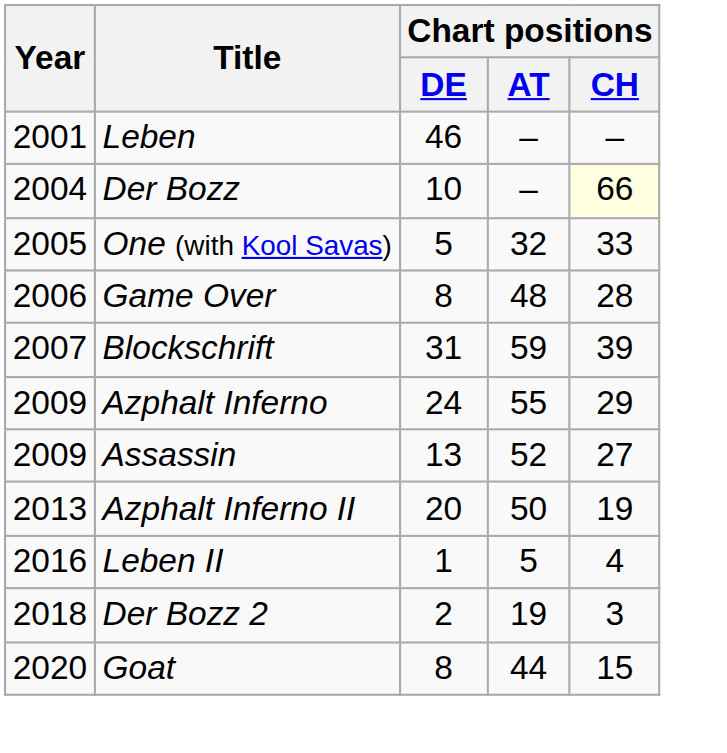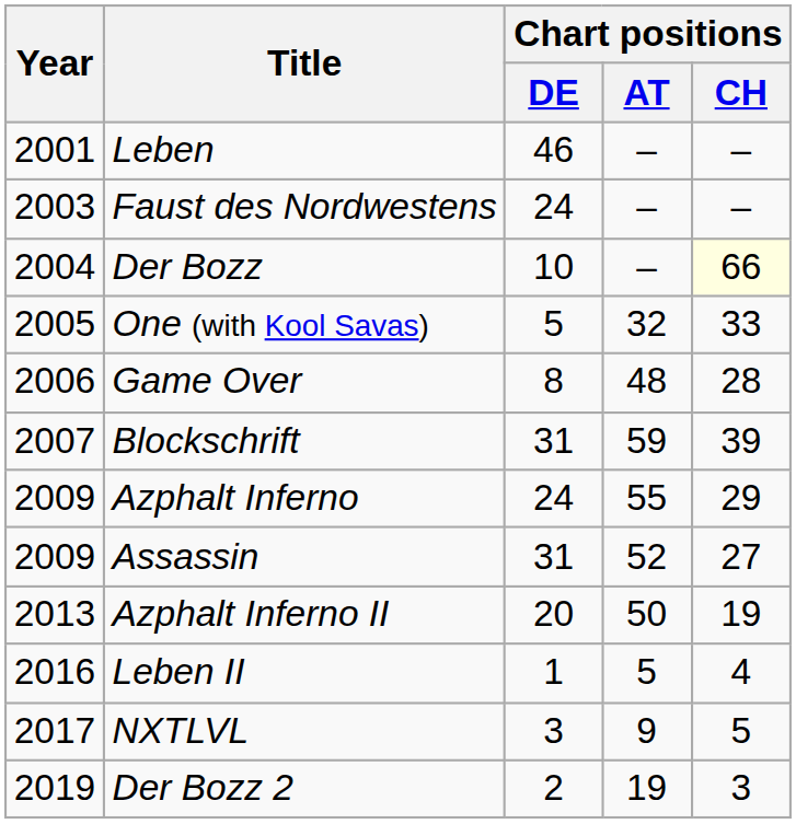 <table class="wikitable">
 <tr style="background-color:#efefef;">
 <th rowspan="2">Year</th>
 <th rowspan="2">Title</th>
 <th colspan="3">Chart positions</th>
 </tr>
 <tr style="background-color:#efefef;">
 <th><a href='#'>DE</a><br></th>
 <th><a href='#'>AT</a><br></th>
 <th><a href='#'>CH</a><br></th>
 </tr>
 <tr>
 <td>2001</td>
 <td><em>Leben</em></td>
 <td align="center">46</td>
+<td align="center">–</td>
+<td align="center">–</td>
+</tr>
+<tr>
+<td>2003</td>
+<td><em>Faust des Nordwestens</em></td>
+<td align="center">24</td>
 <td align="center">–</td>
 <td align="center">–</td>
 </tr>
 <tr>
 <td>2004</td>
 <td><em>Der Bozz</em></td>
 <td align="center">10</td>
 <td align="center">–</td>
 <td align="center" style="background: lightyellow;">66</td>
 </tr>
 <tr>
 <td>2005</td>
 <td><em>One</em> <small>(with <a href='#'>Kool Savas</a>)</small></td>
 <td align="center">5</td>
 <td align="center">32</td>
 <td align="center">33</td>
 </tr>
 <tr>
 <td>2006</td>
 <td><em>Game Over</em></td>
 <td align="center">8</td>
 <td align="center">48</td>
 <td align="center">28</td>
 </tr>
 <tr>
 <td>2007</td>
 <td><em>Blockschrift</em></td>
 <td align="center">31</td>
 <td align="center">59</td>
 <td align="center">39</td>
 </tr>
 <tr>
 <td>2009</td>
 <td><em>Azphalt Inferno</em></td>
 <td align="center">24</td>
 <td align="center">55</td>
 <td align="center">29</td>
 </tr>
 <tr>
 <td>2009</td>
 <td><em>Assassin</em></td>
-<td align="center">13</td>
+<td align="center">31</td>
 <td align="center">52</td>
 <td align="center">27</td>
 </tr>
 <tr>
 <td>2013</td>
 <td><em>Azphalt Inferno II</em></td>
 <td align="center">20</td>
 <td align="center">50</td>
 <td align="center">19</td>
 </tr>
 <tr>
 <td>2016</td>
 <td><em>Leben II</em></td>
 <td align="center">1</td>
 <td align="center">5</td>
 <td align="center">4</td>
 </tr>
 <tr>
-<td>2018</td>
+<td>2017</td>
+<td><em>NXTLVL</em></td>
+<td align="center">3</td>
+<td align="center">9</td>
+<td align="center">5</td>
+</tr>
+<tr>
+<td>2019</td>
 <td><em>Der Bozz 2</em></td>
 <td align="center">2</td>
 <td align="center">19</td>
 <td align="center">3</td>
 </tr>
-<tr>
-<td>2020</td>
-<td><em>Goat</em></td>
-<td align="center">8</td>
-<td align="center">44</td>
-<td align="center">15</td>
-</tr>
 </table>
